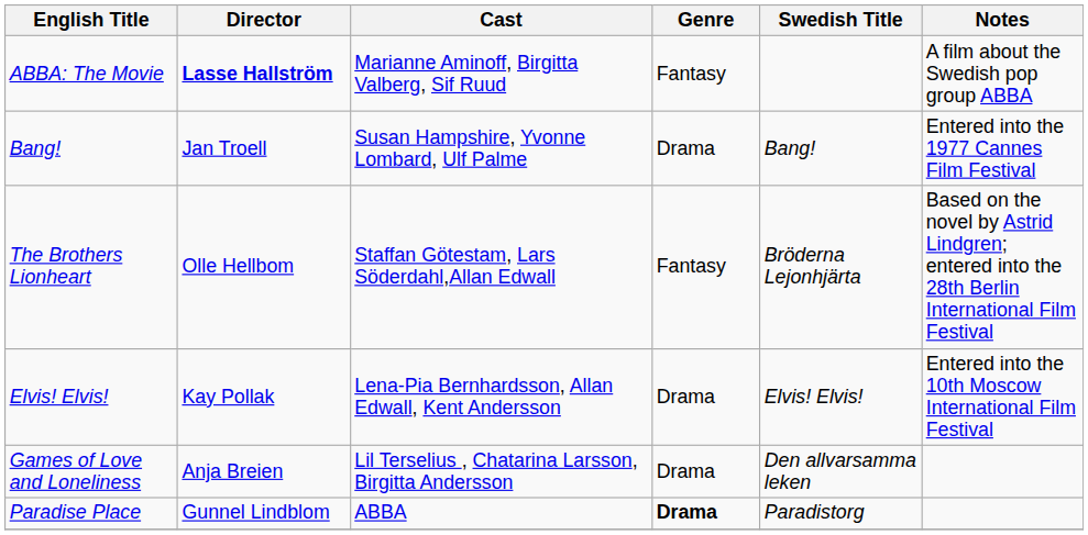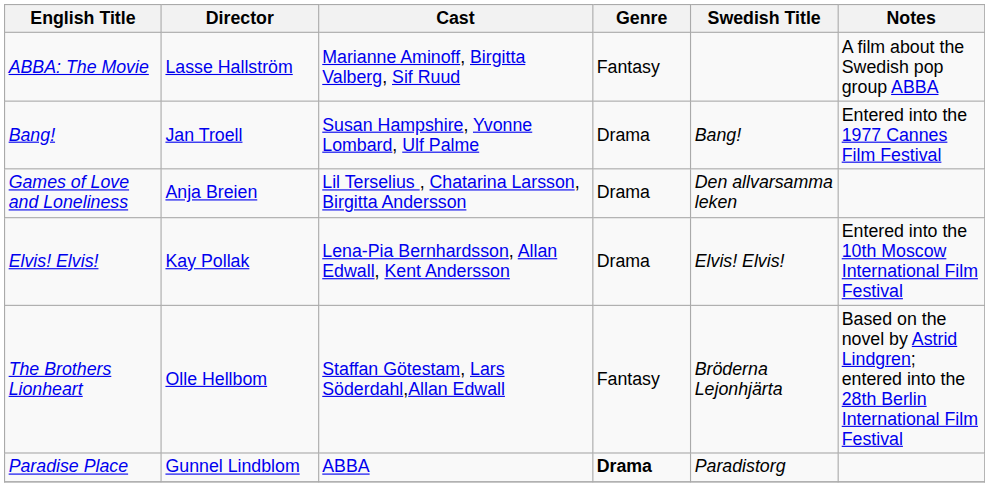 <table class="wikitable" style="width:100%;">
 <tr>
 <th style="width:16%;">English Title</th>
 <th style="width:16%;">Director</th>
 <th style="width:28%;">Cast</th>
 <th style="width:10%;">Genre</th>
 <th style="width:15%;">Swedish Title</th>
 <th style="width:15%;">Notes</th>
 </tr>
 <tr>
 <td><em><a href='#'>ABBA: The Movie</a></em></td>
-<td><strong><a href='#'>Lasse Hallström</a></strong></td>
+<td><a href='#'>Lasse Hallström</a></td>
 <td><a href='#'>Marianne Aminoff</a>, <a href='#'>Birgitta Valberg</a>, <a href='#'>Sif Ruud</a></td>
 <td>Fantasy</td>
 <td></td>
 <td>A film about the Swedish pop group <a href='#'>ABBA</a></td>
 </tr>
 <tr>
 <td><em><a href='#'>Bang!</a></em></td>
 <td><a href='#'>Jan Troell</a></td>
 <td><a href='#'>Susan Hampshire</a>, <a href='#'>Yvonne Lombard</a>, <a href='#'>Ulf Palme</a></td>
 <td>Drama</td>
 <td><em>Bang!</em></td>
 <td>Entered into the <a href='#'>1977 Cannes Film Festival</a></td>
 </tr>
 <tr>
-<td><em><a href='#'>The Brothers Lionheart</a></em></td>
-<td><a href='#'>Olle Hellbom</a></td>
-<td><a href='#'>Staffan Götestam</a>, <a href='#'>Lars Söderdahl</a>,<a href='#'>Allan Edwall</a></td>
-<td>Fantasy</td>
-<td><em>Bröderna Lejonhjärta</em></td>
-<td>Based on the novel by <a href='#'>Astrid Lindgren</a>; entered into the <a href='#'>28th Berlin International Film Festival</a></td>
+<td><em><a href='#'>Games of Love and Loneliness</a></em></td>
+<td><a href='#'>Anja Breien</a></td>
+<td><a href='#'>Lil Terselius </a>, <a href='#'>Chatarina Larsson</a>, <a href='#'>Birgitta Andersson</a></td>
+<td>Drama</td>
+<td><em>Den allvarsamma leken</em></td>
+<td></td>
 </tr>
 <tr>
 <td><em><a href='#'>Elvis! Elvis!</a></em></td>
 <td><a href='#'>Kay Pollak</a></td>
 <td><a href='#'>Lena-Pia Bernhardsson</a>, <a href='#'>Allan Edwall</a>, <a href='#'>Kent Andersson</a></td>
 <td>Drama</td>
 <td><em>Elvis! Elvis!</em></td>
 <td>Entered into the <a href='#'>10th Moscow International Film Festival</a></td>
 </tr>
 <tr>
-<td><em><a href='#'>Games of Love and Loneliness</a></em></td>
-<td><a href='#'>Anja Breien</a></td>
-<td><a href='#'>Lil Terselius </a>, <a href='#'>Chatarina Larsson</a>, <a href='#'>Birgitta Andersson</a></td>
-<td>Drama</td>
-<td><em>Den allvarsamma leken</em></td>
-<td></td>
+<td><em><a href='#'>The Brothers Lionheart</a></em></td>
+<td><a href='#'>Olle Hellbom</a></td>
+<td><a href='#'>Staffan Götestam</a>, <a href='#'>Lars Söderdahl</a>,<a href='#'>Allan Edwall</a></td>
+<td>Fantasy</td>
+<td><em>Bröderna Lejonhjärta</em></td>
+<td>Based on the novel by <a href='#'>Astrid Lindgren</a>; entered into the <a href='#'>28th Berlin International Film Festival</a></td>
 </tr>
 <tr>
 <td><em><a href='#'>Paradise Place</a></em></td>
 <td><a href='#'>Gunnel Lindblom</a></td>
 <td><a href='#'>ABBA</a></td>
 <td><strong>Drama</strong></td>
 <td><em>Paradistorg</em></td>
 <td></td>
 </tr>
 <tr>
 </tr>
 </table>
